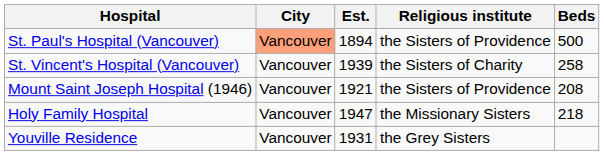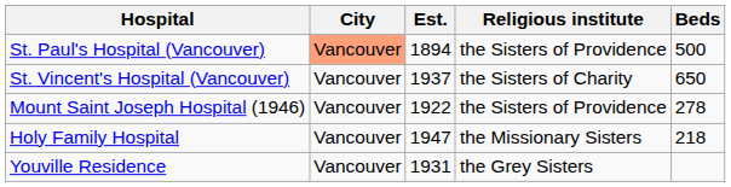 <table class="wikitable sortable">
 <tr>
 <th>Hospital</th>
 <th>City</th>
 <th>Est.</th>
 <th>Religious institute</th>
 <th>Beds</th>
 </tr>
 <tr>
 <td><a href='#'>St. Paul's Hospital (Vancouver)</a></td>
 <td style="background: lightsalmon;">Vancouver</td>
 <td>1894</td>
 <td>the Sisters of Providence</td>
 <td>500</td>
 </tr>
 <tr>
 <td><a href='#'>St. Vincent's Hospital (Vancouver)</a></td>
 <td>Vancouver</td>
-<td>1939</td>
+<td>1937</td>
 <td>the Sisters of Charity</td>
-<td>258</td>
+<td>650</td>
 </tr>
 <tr>
 <td><a href='#'>Mount Saint Joseph Hospital</a> (1946)</td>
 <td>Vancouver</td>
-<td>1921</td>
+<td>1922</td>
 <td>the Sisters of Providence</td>
-<td>208</td>
+<td>278</td>
 </tr>
 <tr>
 <td><a href='#'>Holy Family Hospital</a></td>
 <td>Vancouver</td>
 <td>1947</td>
 <td>the Missionary Sisters</td>
 <td>218</td>
 </tr>
 <tr>
 <td><a href='#'>Youville Residence</a></td>
 <td>Vancouver</td>
 <td>1931</td>
 <td>the Grey Sisters</td>
 <td></td>
 </tr>
 </table>
